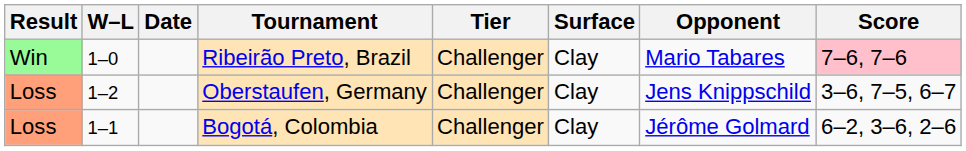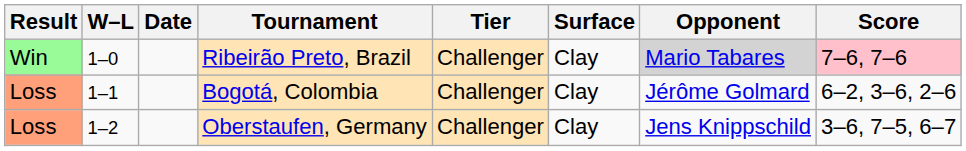 <table class="sortable wikitable">
 <tr>
 <th>Result</th>
 <th class="unsortable">W–L</th>
 <th>Date</th>
 <th>Tournament</th>
 <th>Tier</th>
 <th>Surface</th>
 <th>Opponent</th>
 <th class="unsortable">Score</th>
 </tr>
 <tr>
 <td style="background:#98fb98;">Win</td>
 <td><small>1–0</small></td>
 <td></td>
 <td style="background:moccasin;"><a href='#'>Ribeirão Preto</a>, Brazil</td>
 <td style="background:moccasin;">Challenger</td>
 <td>Clay</td>
-<td> <a href='#'>Mario Tabares</a></td>
+<td style="background: lightgrey;"> <a href='#'>Mario Tabares</a></td>
 <td style="background: pink;">7–6, 7–6</td>
+</tr>
+<tr>
+<td style="background:#ffa07a;">Loss</td>
+<td><small>1–1</small></td>
+<td></td>
+<td style="background:moccasin;"><a href='#'>Bogotá</a>, Colombia</td>
+<td style="background:moccasin;">Challenger</td>
+<td>Clay</td>
+<td> <a href='#'>Jérôme Golmard</a></td>
+<td>6–2, 3–6, 2–6</td>
 </tr>
 <tr>
 <td style="background:#ffa07a;">Loss</td>
 <td><small>1–2</small></td>
 <td></td>
 <td style="background:moccasin;"><a href='#'>Oberstaufen</a>, Germany</td>
 <td style="background:moccasin;">Challenger</td>
 <td>Clay</td>
 <td> <a href='#'>Jens Knippschild</a></td>
 <td>3–6, 7–5, 6–7</td>
 </tr>
-<tr>
-<td style="background:#ffa07a;">Loss</td>
-<td><small>1–1</small></td>
-<td></td>
-<td style="background:moccasin;"><a href='#'>Bogotá</a>, Colombia</td>
-<td style="background:moccasin;">Challenger</td>
-<td>Clay</td>
-<td> <a href='#'>Jérôme Golmard</a></td>
-<td>6–2, 3–6, 2–6</td>
-</tr>
 </table>
